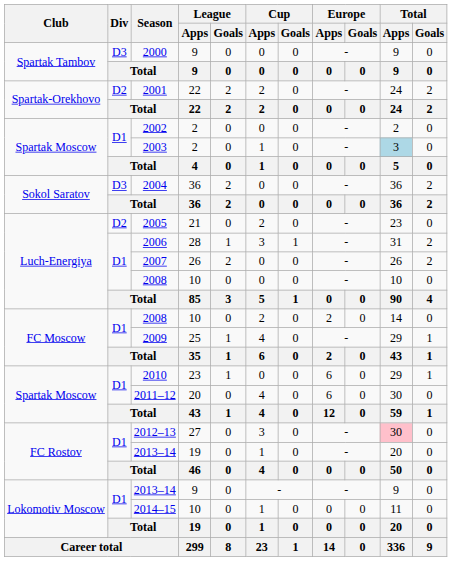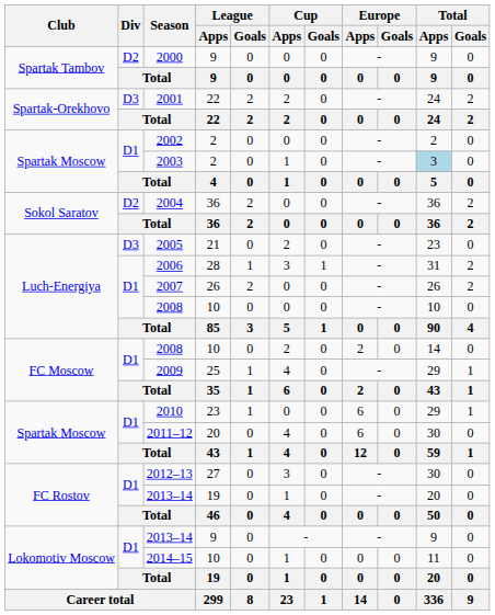 <table class="wikitable" style="text-align: center;">
 <tr>
 <th rowspan="2">Club</th>
 <th rowspan="2">Div</th>
 <th rowspan="2">Season</th>
 <th colspan="2">League</th>
 <th colspan="2">Cup</th>
 <th colspan="2">Europe</th>
 <th colspan="2">Total</th>
 </tr>
 <tr>
 <th>Apps</th>
 <th>Goals</th>
 <th>Apps</th>
 <th>Goals</th>
 <th>Apps</th>
 <th>Goals</th>
 <th>Apps</th>
 <th>Goals</th>
 </tr>
 <tr>
 <td rowspan="2" valign="center"> <a href='#'>Spartak Tambov</a></td>
-<td rowspan="1"><a href='#'>D3</a></td>
+<td rowspan="1"><a href='#'>D2</a></td>
 <td><a href='#'>2000</a></td>
 <td>9</td>
 <td>0</td>
 <td>0</td>
 <td>0</td>
 <td colspan="2">-</td>
 <td>9</td>
 <td>0</td>
 </tr>
 <tr>
 <th colspan="2">Total</th>
 <th>9</th>
 <th>0</th>
 <th>0</th>
 <th>0</th>
 <th>0</th>
 <th>0</th>
 <th>9</th>
 <th>0</th>
 </tr>
 <tr>
 <td rowspan="2" valign="center"> <a href='#'>Spartak-Orekhovo</a></td>
-<td rowspan="1"><a href='#'>D2</a></td>
+<td rowspan="1"><a href='#'>D3</a></td>
 <td><a href='#'>2001</a></td>
 <td>22</td>
 <td>2</td>
 <td>2</td>
 <td>0</td>
 <td colspan="2">-</td>
 <td>24</td>
 <td>2</td>
 </tr>
 <tr>
 <th colspan="2">Total</th>
 <th>22</th>
 <th>2</th>
 <th>2</th>
 <th>0</th>
 <th>0</th>
 <th>0</th>
 <th>24</th>
 <th>2</th>
 </tr>
 <tr>
 <td rowspan="3" valign="center"> <a href='#'>Spartak Moscow</a></td>
 <td rowspan="2"><a href='#'>D1</a></td>
 <td><a href='#'>2002</a></td>
 <td>2</td>
 <td>0</td>
 <td>0</td>
 <td>0</td>
 <td colspan="2">-</td>
 <td>2</td>
 <td>0</td>
 </tr>
 <tr>
 <td><a href='#'>2003</a></td>
 <td>2</td>
 <td>0</td>
 <td>1</td>
 <td>0</td>
 <td colspan="2">-</td>
 <td style="background: lightblue;">3</td>
 <td>0</td>
 </tr>
 <tr>
 <th colspan="2">Total</th>
 <th>4</th>
 <th>0</th>
 <th>1</th>
 <th>0</th>
 <th>0</th>
 <th>0</th>
 <th>5</th>
 <th>0</th>
 </tr>
 <tr>
 <td rowspan="2" valign="center"> <a href='#'>Sokol Saratov</a></td>
-<td rowspan="1"><a href='#'>D3</a></td>
+<td rowspan="1"><a href='#'>D2</a></td>
 <td><a href='#'>2004</a></td>
 <td>36</td>
 <td>2</td>
 <td>0</td>
 <td>0</td>
 <td colspan="2">-</td>
 <td>36</td>
 <td>2</td>
 </tr>
 <tr>
 <th colspan="2">Total</th>
 <th>36</th>
 <th>2</th>
 <th>0</th>
 <th>0</th>
 <th>0</th>
 <th>0</th>
 <th>36</th>
 <th>2</th>
 </tr>
 <tr>
 <td rowspan="5" valign="center"> <a href='#'>Luch-Energiya</a></td>
-<td rowspan="1"><a href='#'>D2</a></td>
+<td rowspan="1"><a href='#'>D3</a></td>
 <td><a href='#'>2005</a></td>
 <td>21</td>
 <td>0</td>
 <td>2</td>
 <td>0</td>
 <td colspan="2">-</td>
 <td>23</td>
 <td>0</td>
 </tr>
 <tr>
 <td rowspan="3"><a href='#'>D1</a></td>
 <td><a href='#'>2006</a></td>
 <td>28</td>
 <td>1</td>
 <td>3</td>
 <td>1</td>
 <td colspan="2">-</td>
 <td>31</td>
 <td>2</td>
 </tr>
 <tr>
 <td><a href='#'>2007</a></td>
 <td>26</td>
 <td>2</td>
 <td>0</td>
 <td>0</td>
 <td colspan="2">-</td>
 <td>26</td>
 <td>2</td>
 </tr>
 <tr>
 <td><a href='#'>2008</a></td>
 <td>10</td>
 <td>0</td>
 <td>0</td>
 <td>0</td>
 <td colspan="2">-</td>
 <td>10</td>
 <td>0</td>
 </tr>
 <tr>
 <th colspan="2">Total</th>
 <th>85</th>
 <th>3</th>
 <th>5</th>
 <th>1</th>
 <th>0</th>
 <th>0</th>
 <th>90</th>
 <th>4</th>
 </tr>
 <tr>
 <td rowspan="3" valign="center"> <a href='#'>FC Moscow</a></td>
 <td rowspan="2"><a href='#'>D1</a></td>
 <td><a href='#'>2008</a></td>
 <td>10</td>
 <td>0</td>
 <td>2</td>
 <td>0</td>
 <td>2</td>
 <td>0</td>
 <td>14</td>
 <td>0</td>
 </tr>
 <tr>
 <td><a href='#'>2009</a></td>
 <td>25</td>
 <td>1</td>
 <td>4</td>
 <td>0</td>
 <td colspan="2">-</td>
 <td>29</td>
 <td>1</td>
 </tr>
 <tr>
 <th colspan="2">Total</th>
 <th>35</th>
 <th>1</th>
 <th>6</th>
 <th>0</th>
 <th>2</th>
 <th>0</th>
 <th>43</th>
 <th>1</th>
 </tr>
 <tr>
 <td rowspan="3" valign="center"> <a href='#'>Spartak Moscow</a></td>
 <td rowspan="2"><a href='#'>D1</a></td>
 <td><a href='#'>2010</a></td>
 <td>23</td>
 <td>1</td>
 <td>0</td>
 <td>0</td>
 <td>6</td>
 <td>0</td>
 <td>29</td>
 <td>1</td>
 </tr>
 <tr>
 <td><a href='#'>2011–12</a></td>
 <td>20</td>
 <td>0</td>
 <td>4</td>
 <td>0</td>
 <td>6</td>
 <td>0</td>
 <td>30</td>
 <td>0</td>
 </tr>
 <tr>
 <th colspan="2">Total</th>
 <th>43</th>
 <th>1</th>
 <th>4</th>
 <th>0</th>
 <th>12</th>
 <th>0</th>
 <th>59</th>
 <th>1</th>
 </tr>
 <tr>
 <td rowspan="3" valign="center"> <a href='#'>FC Rostov</a></td>
 <td rowspan="2"><a href='#'>D1</a></td>
 <td><a href='#'>2012–13</a></td>
 <td>27</td>
 <td>0</td>
 <td>3</td>
 <td>0</td>
 <td colspan="2">-</td>
-<td style="background: pink;">30</td>
+<td>30</td>
 <td>0</td>
 </tr>
 <tr>
 <td><a href='#'>2013–14</a></td>
 <td>19</td>
 <td>0</td>
 <td>1</td>
 <td>0</td>
 <td colspan="2">-</td>
 <td>20</td>
 <td>0</td>
 </tr>
 <tr>
 <th colspan="2">Total</th>
 <th>46</th>
 <th>0</th>
 <th>4</th>
 <th>0</th>
 <th>0</th>
 <th>0</th>
 <th>50</th>
 <th>0</th>
 </tr>
 <tr>
 <td rowspan="3" valign="center"> <a href='#'>Lokomotiv Moscow</a></td>
 <td rowspan="2"><a href='#'>D1</a></td>
 <td><a href='#'>2013–14</a></td>
 <td>9</td>
 <td>0</td>
 <td colspan="2">-</td>
 <td colspan="2">-</td>
 <td>9</td>
 <td>0</td>
 </tr>
 <tr>
 <td><a href='#'>2014–15</a></td>
 <td>10</td>
 <td>0</td>
 <td>1</td>
 <td>0</td>
 <td>0</td>
 <td>0</td>
 <td>11</td>
 <td>0</td>
 </tr>
 <tr>
 <th colspan="2">Total</th>
 <th>19</th>
 <th>0</th>
 <th>1</th>
 <th>0</th>
 <th>0</th>
 <th>0</th>
 <th>20</th>
 <th>0</th>
 </tr>
 <tr>
 <th colspan="3">Career total</th>
 <th>299</th>
 <th>8</th>
 <th>23</th>
 <th>1</th>
 <th>14</th>
 <th>0</th>
 <th>336</th>
 <th>9</th>
 </tr>
 </table>
